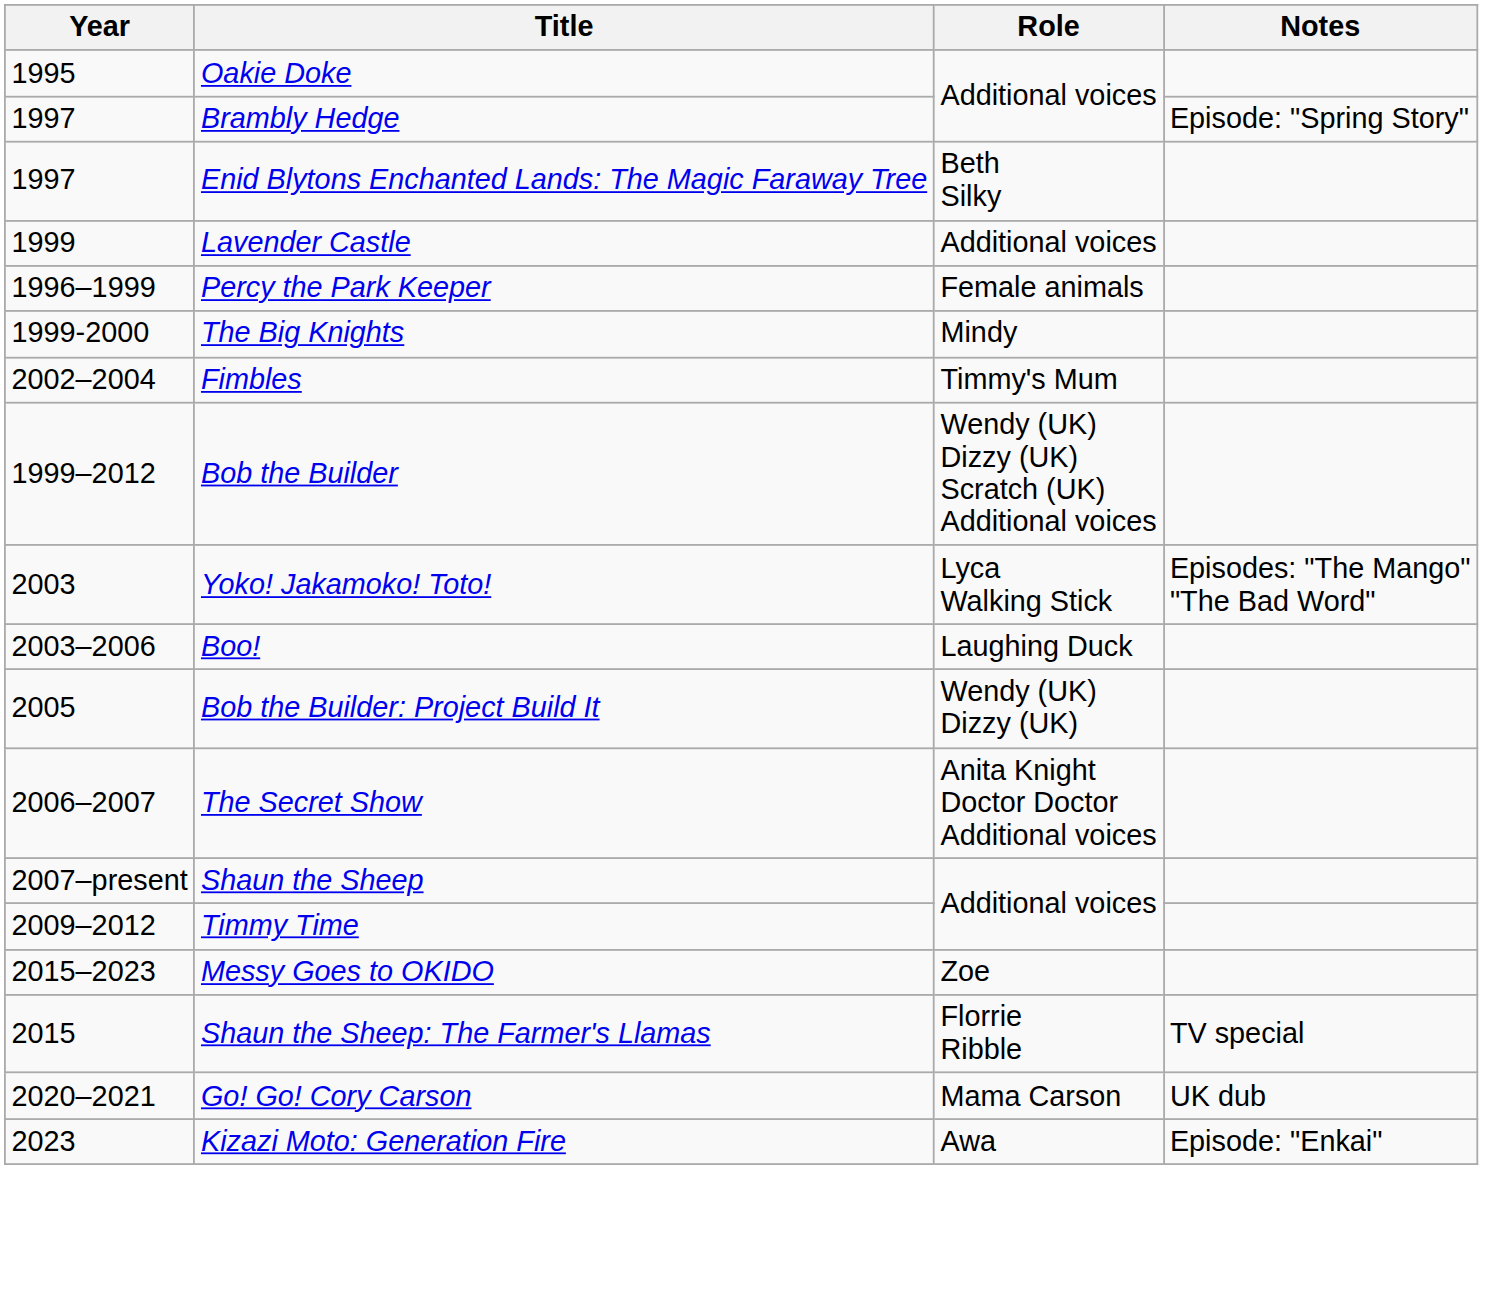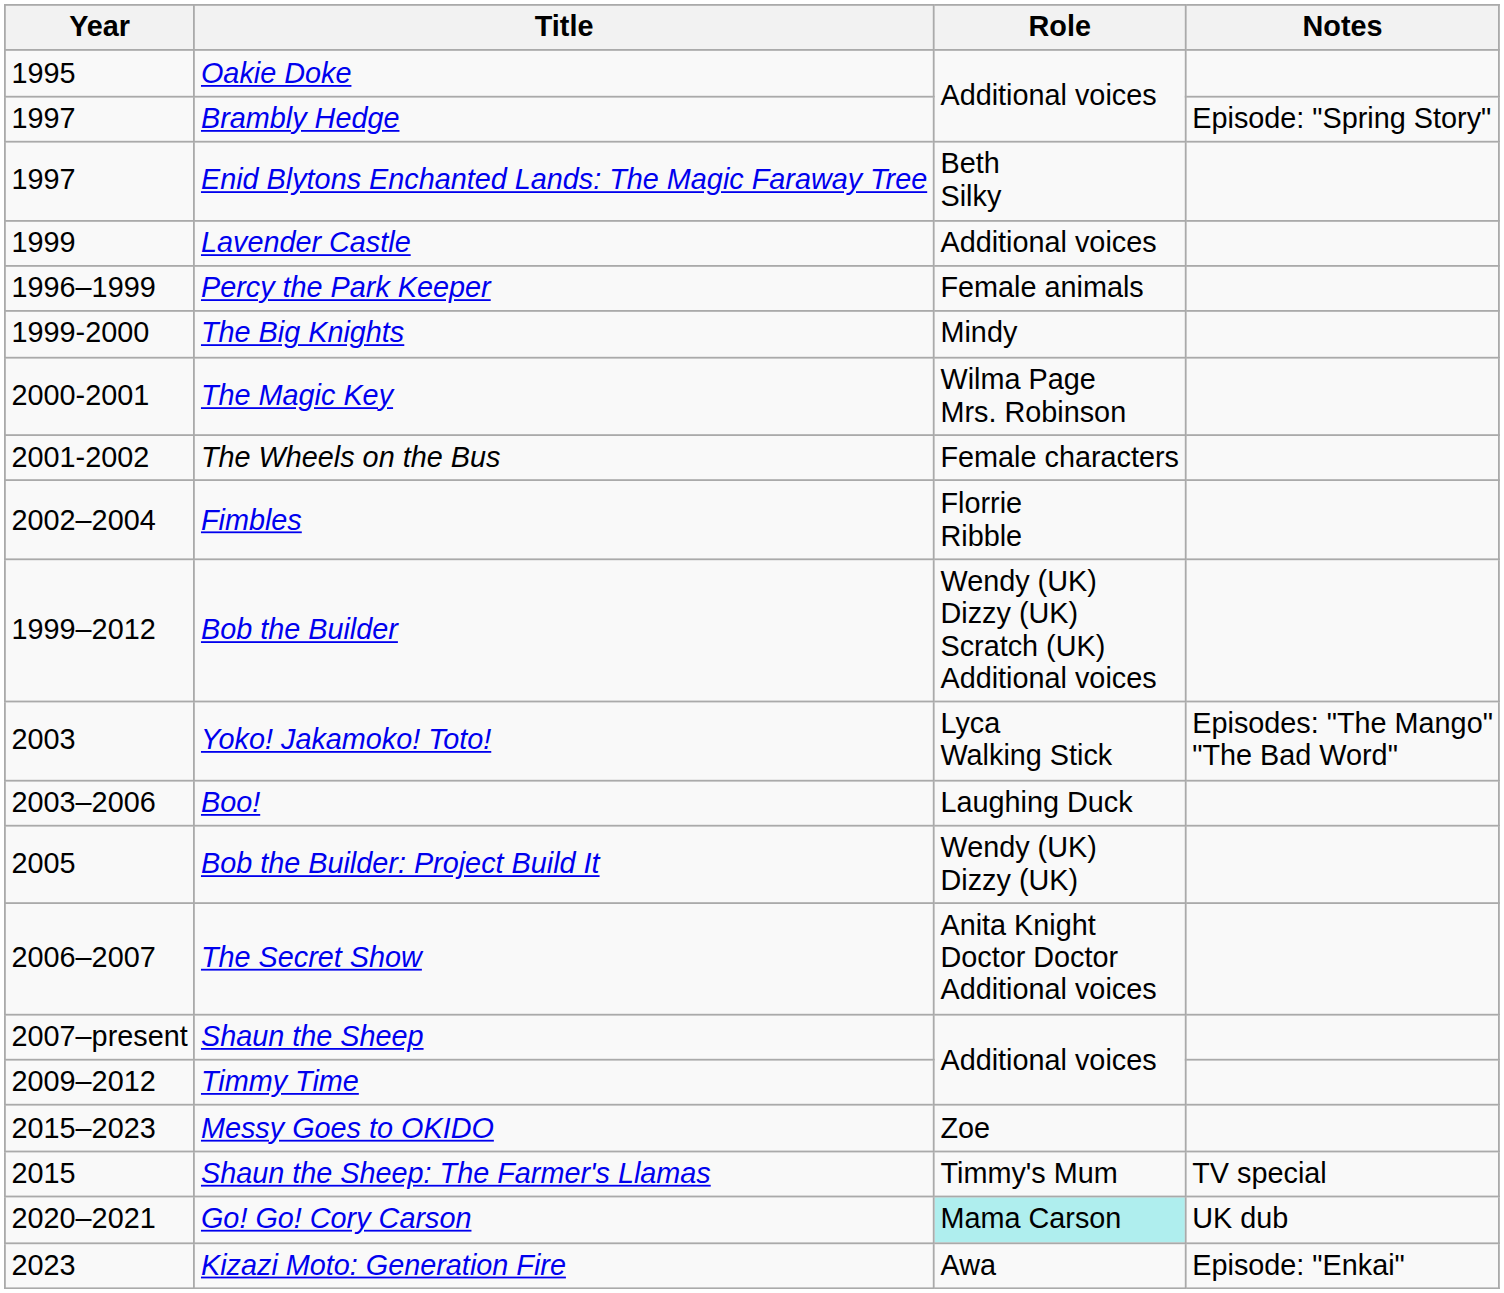 <table class="wikitable">
 <tr>
 <th>Year</th>
 <th>Title</th>
 <th>Role</th>
 <th>Notes</th>
 </tr>
 <tr>
 <td>1995</td>
 <td><em><a href='#'>Oakie Doke</a></em></td>
 <td rowspan="2">Additional voices</td>
 <td></td>
 </tr>
 <tr>
 <td>1997</td>
 <td><em><a href='#'>Brambly Hedge</a></em></td>
 <td>Episode: "Spring Story"</td>
 </tr>
 <tr>
 <td>1997</td>
 <td><em><a href='#'>Enid Blytons Enchanted Lands: The Magic Faraway Tree</a></em></td>
 <td>Beth <br> Silky</td>
 <td></td>
 </tr>
 <tr>
 <td>1999</td>
 <td><em><a href='#'>Lavender Castle</a></em></td>
 <td>Additional voices</td>
 <td></td>
 </tr>
 <tr>
 <td>1996–1999</td>
 <td><em><a href='#'>Percy the Park Keeper</a></em></td>
 <td>Female animals</td>
 <td></td>
 </tr>
 <tr>
 <td>1999-2000</td>
 <td><em><a href='#'>The Big Knights</a></em></td>
 <td>Mindy</td>
 <td></td>
 </tr>
 <tr>
+<td>2000-2001</td>
+<td><em><a href='#'>The Magic Key</a></em></td>
+<td>Wilma Page<br>Mrs. Robinson</td>
+<td></td>
+</tr>
+<tr>
+<td>2001-2002</td>
+<td><em>The Wheels on the Bus</em></td>
+<td>Female characters</td>
+<td></td>
+</tr>
+<tr>
 <td>2002–2004</td>
 <td><em><a href='#'>Fimbles</a></em></td>
-<td>Timmy's Mum</td>
+<td>Florrie<br>Ribble</td>
 <td></td>
 </tr>
 <tr>
 <td>1999–2012</td>
 <td><em><a href='#'>Bob the Builder</a></em></td>
 <td>Wendy (UK)<br>Dizzy (UK)<br>Scratch (UK)<br>Additional voices</td>
 <td></td>
 </tr>
 <tr>
 <td>2003</td>
 <td><em><a href='#'>Yoko! Jakamoko! Toto!</a></em></td>
 <td>Lyca<br>Walking Stick</td>
 <td>Episodes: "The Mango"<br>"The Bad Word"</td>
 </tr>
 <tr>
 <td>2003–2006</td>
 <td><em><a href='#'>Boo!</a></em></td>
 <td>Laughing Duck</td>
 <td></td>
 </tr>
 <tr>
 <td>2005</td>
 <td><em><a href='#'>Bob the Builder: Project Build It</a></em></td>
 <td>Wendy (UK)<br>Dizzy (UK)</td>
 <td></td>
 </tr>
 <tr>
 <td>2006–2007</td>
 <td><em><a href='#'>The Secret Show</a></em></td>
 <td>Anita Knight<br>Doctor Doctor<br>Additional voices</td>
 <td></td>
 </tr>
 <tr>
 <td>2007–present</td>
 <td><em><a href='#'>Shaun the Sheep</a></em></td>
 <td rowspan="2">Additional voices</td>
 <td></td>
 </tr>
 <tr>
 <td>2009–2012</td>
 <td><em><a href='#'>Timmy Time</a></em></td>
 <td></td>
 </tr>
 <tr>
 <td>2015–2023</td>
 <td><em><a href='#'>Messy Goes to OKIDO</a></em></td>
 <td>Zoe</td>
 <td></td>
 </tr>
 <tr>
 <td>2015</td>
 <td><em><a href='#'>Shaun the Sheep: The Farmer's Llamas</a></em></td>
-<td>Florrie<br>Ribble</td>
+<td>Timmy's Mum</td>
 <td>TV special</td>
 </tr>
 <tr>
 <td>2020–2021</td>
 <td><em><a href='#'>Go! Go! Cory Carson</a></em></td>
-<td>Mama Carson</td>
+<td style="background: paleturquoise;">Mama Carson</td>
 <td>UK dub</td>
 </tr>
 <tr>
 <td>2023</td>
 <td><em><a href='#'>Kizazi Moto: Generation Fire</a></em></td>
 <td>Awa</td>
 <td>Episode: "Enkai"</td>
 </tr>
 </table>
